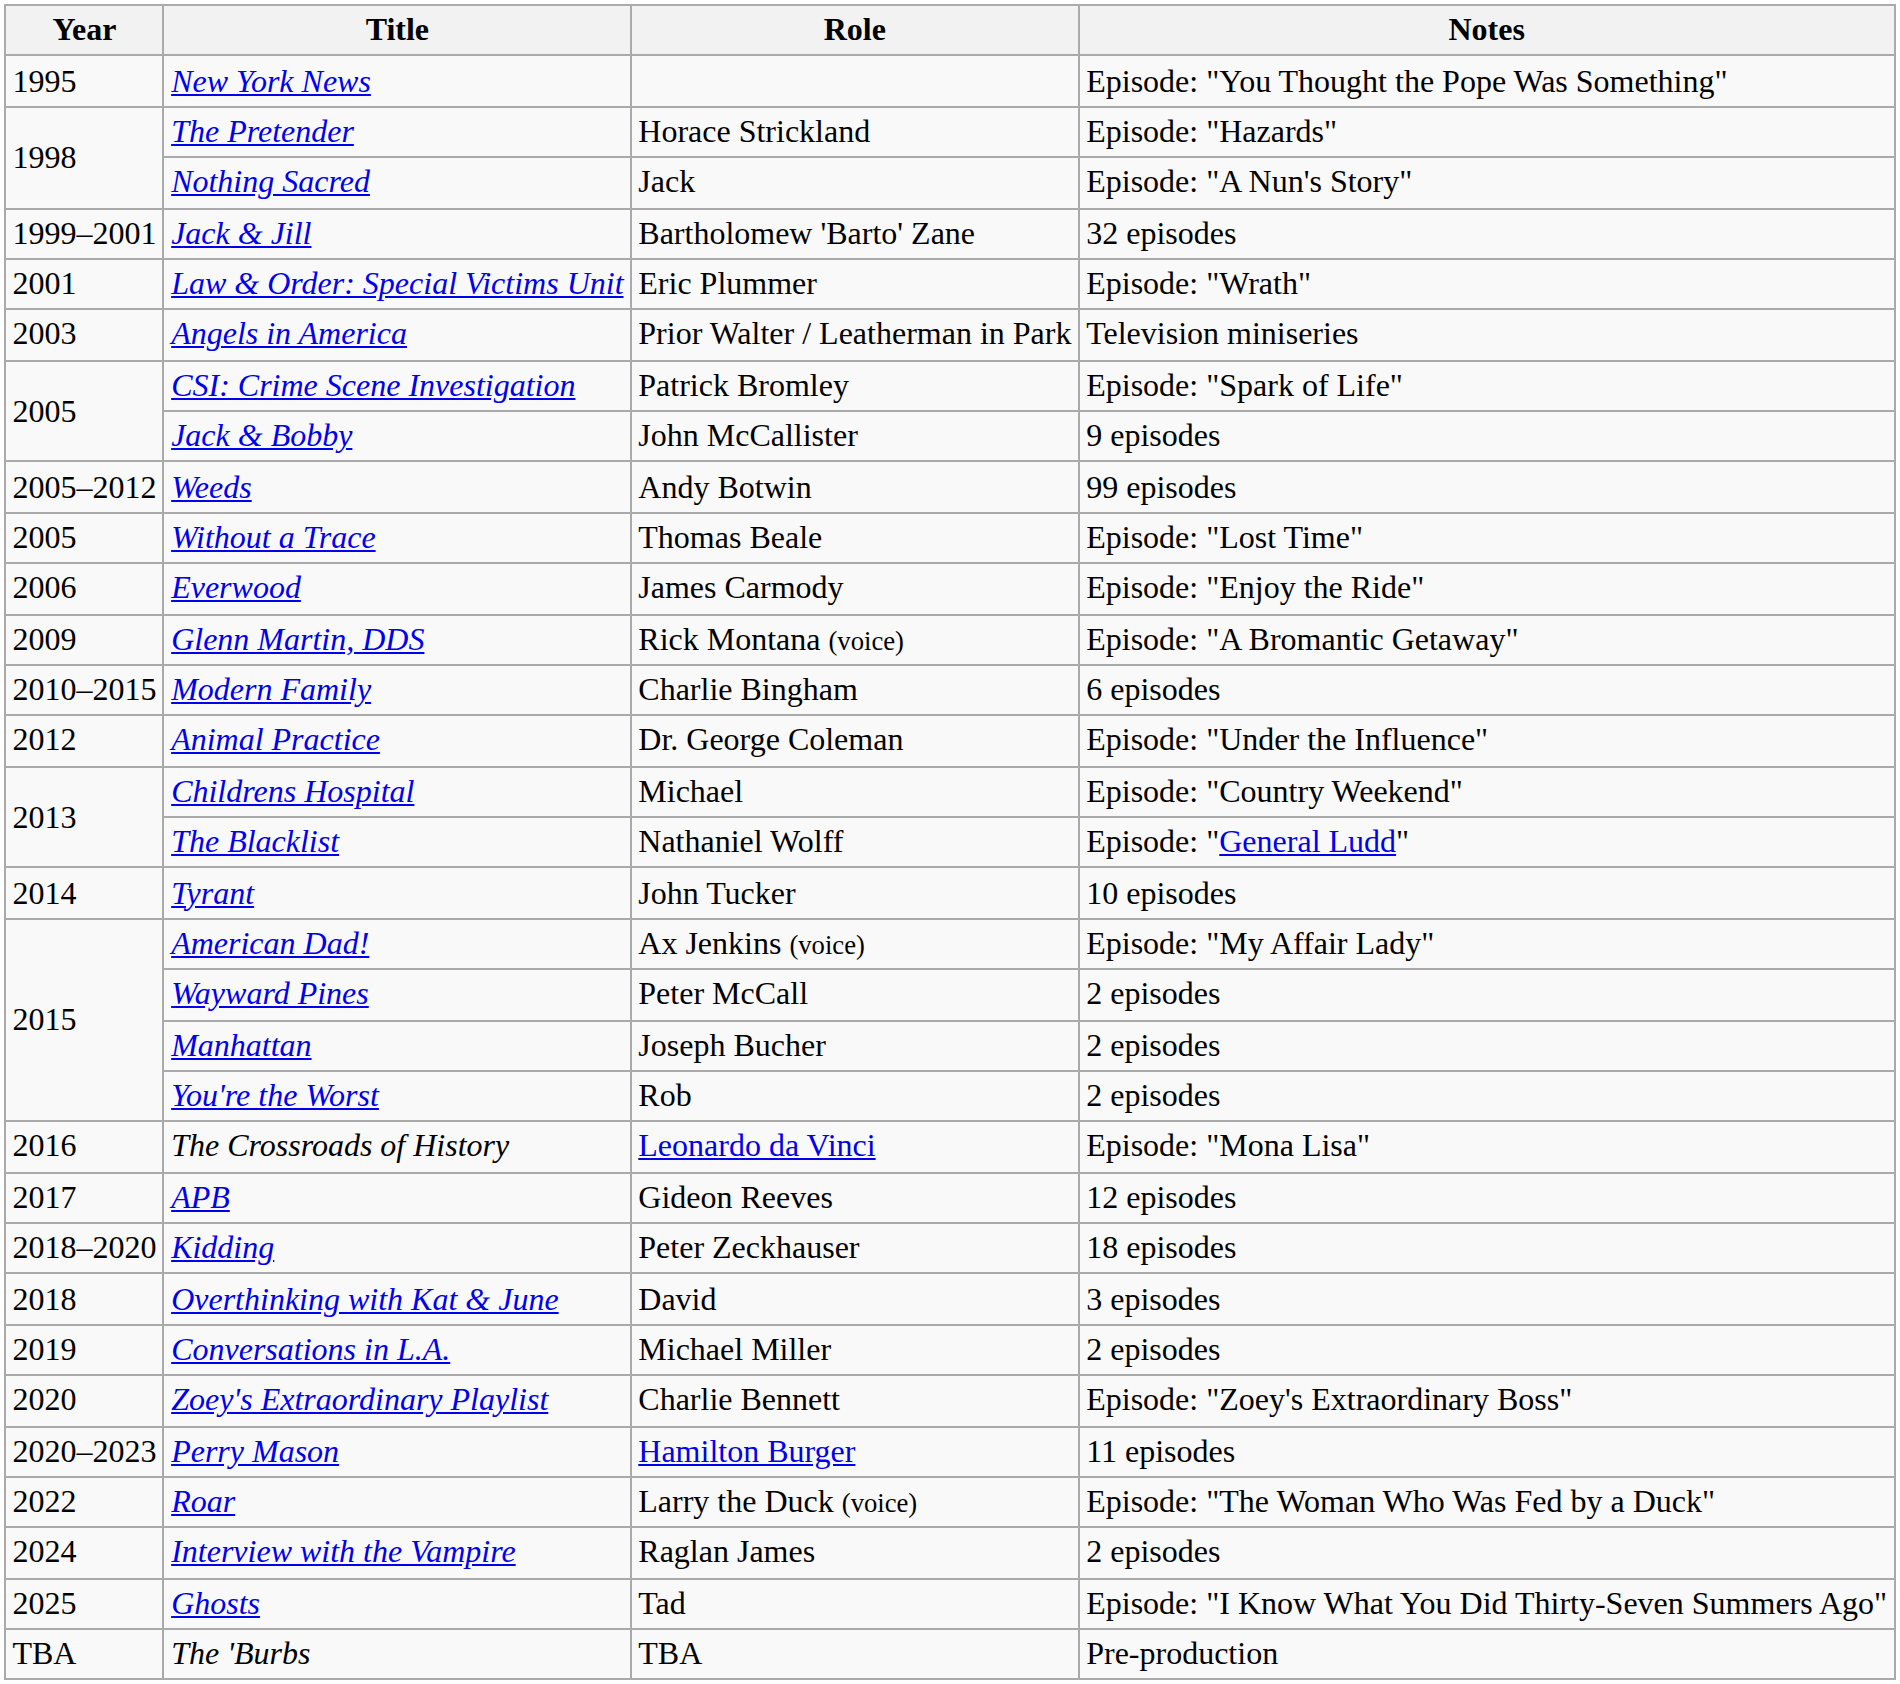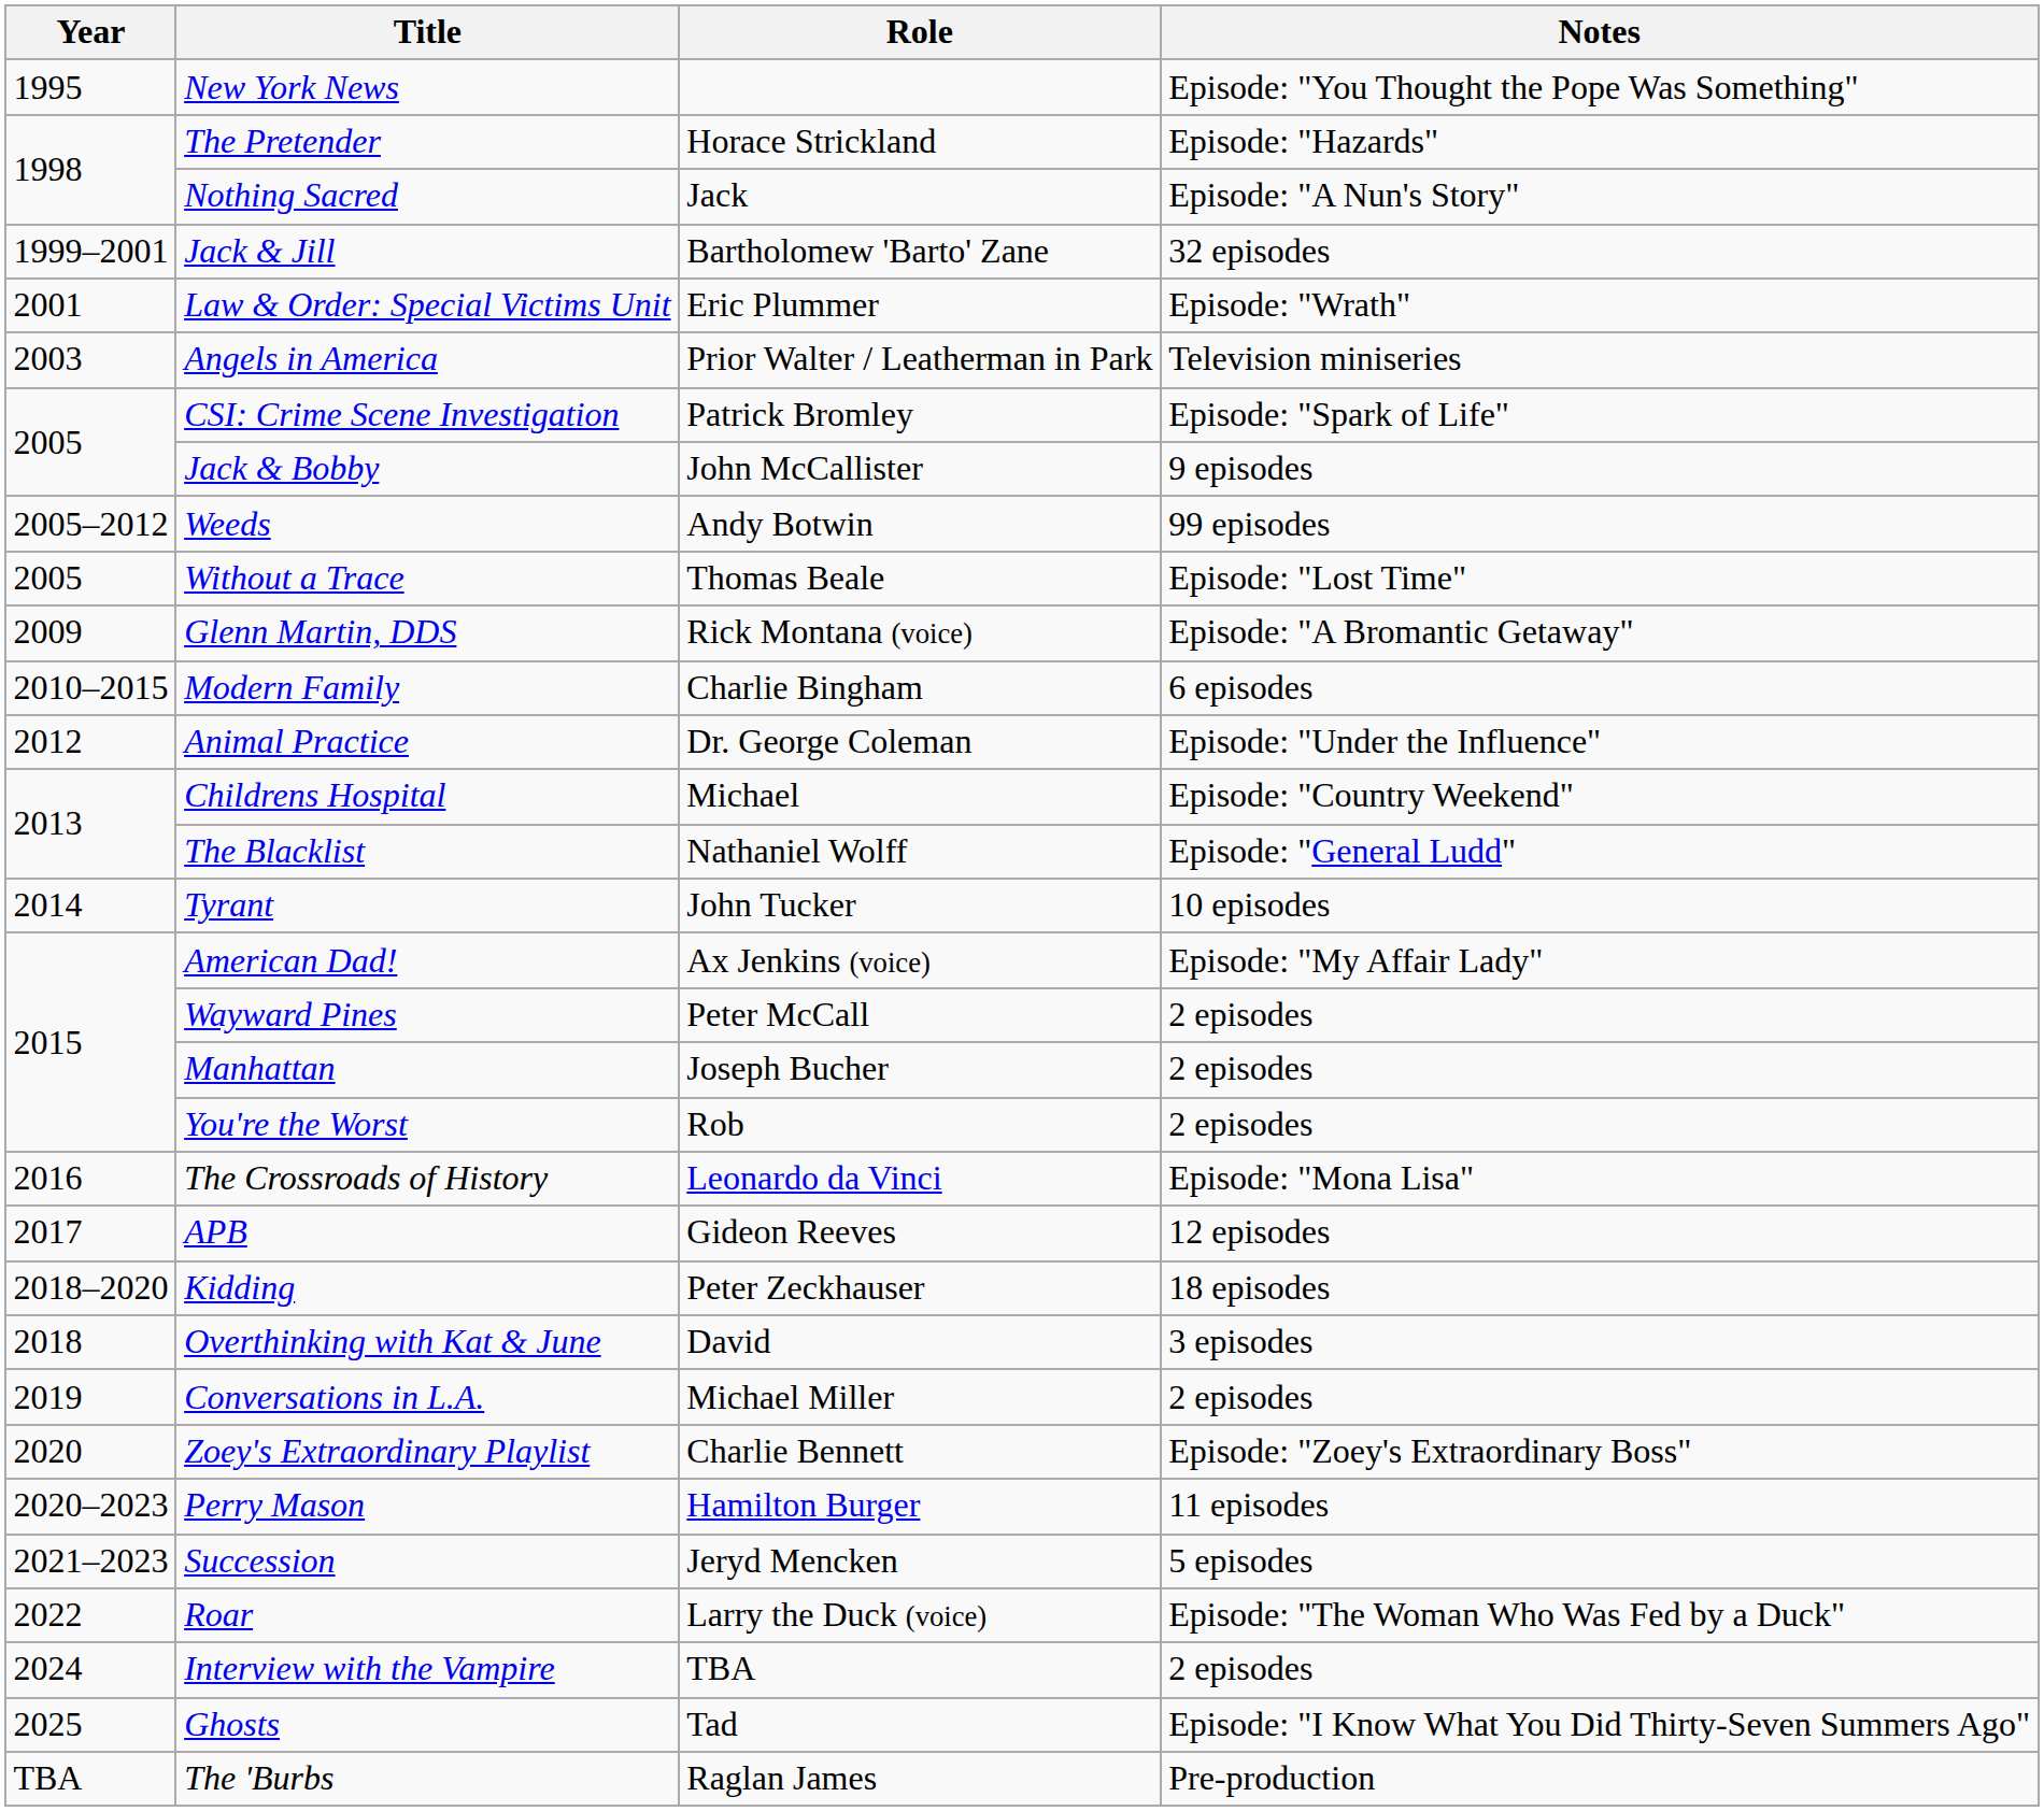 <table class="wikitable">
 <tr>
 <th>Year</th>
 <th>Title</th>
 <th>Role</th>
 <th class="unsortable">Notes</th>
 </tr>
 <tr>
 <td>1995</td>
 <td><em><a href='#'>New York News</a></em></td>
 <td></td>
 <td>Episode: "You Thought the Pope Was Something"</td>
 </tr>
 <tr>
 <td rowspan="2">1998</td>
 <td><em><a href='#'>The Pretender</a></em></td>
 <td>Horace Strickland</td>
 <td>Episode: "Hazards"</td>
 </tr>
 <tr>
 <td><em><a href='#'>Nothing Sacred</a></em></td>
 <td>Jack</td>
 <td>Episode: "A Nun's Story"</td>
 </tr>
 <tr>
 <td>1999–2001</td>
 <td><em><a href='#'>Jack & Jill</a></em></td>
 <td>Bartholomew 'Barto' Zane</td>
 <td>32 episodes</td>
 </tr>
 <tr>
 <td>2001</td>
 <td><em><a href='#'>Law & Order: Special Victims Unit</a></em></td>
 <td>Eric Plummer</td>
 <td>Episode: "Wrath"</td>
 </tr>
 <tr>
 <td>2003</td>
 <td><em><a href='#'>Angels in America</a></em></td>
 <td>Prior Walter / Leatherman in Park</td>
 <td>Television miniseries</td>
 </tr>
 <tr>
 <td rowspan="2">2005</td>
 <td><em><a href='#'>CSI: Crime Scene Investigation</a></em></td>
 <td>Patrick Bromley</td>
 <td>Episode: "Spark of Life"</td>
 </tr>
 <tr>
 <td><em><a href='#'>Jack & Bobby</a></em></td>
 <td>John McCallister</td>
 <td>9 episodes</td>
 </tr>
 <tr>
 <td>2005–2012</td>
 <td><em><a href='#'>Weeds</a></em></td>
 <td>Andy Botwin</td>
 <td>99 episodes</td>
 </tr>
 <tr>
 <td>2005</td>
 <td><em><a href='#'>Without a Trace</a></em></td>
 <td>Thomas Beale</td>
 <td>Episode: "Lost Time"</td>
-</tr>
-<tr>
-<td>2006</td>
-<td><em><a href='#'>Everwood</a></em></td>
-<td>James Carmody</td>
-<td>Episode: "Enjoy the Ride"</td>
 </tr>
 <tr>
 <td>2009</td>
 <td><em><a href='#'>Glenn Martin, DDS</a></em></td>
 <td>Rick Montana <small>(voice)</small></td>
 <td>Episode: "A Bromantic Getaway"</td>
 </tr>
 <tr>
 <td>2010–2015</td>
 <td><em><a href='#'>Modern Family</a></em></td>
 <td>Charlie Bingham</td>
 <td>6 episodes</td>
 </tr>
 <tr>
 <td>2012</td>
 <td><em><a href='#'>Animal Practice</a></em></td>
 <td>Dr. George Coleman</td>
 <td>Episode: "Under the Influence"</td>
 </tr>
 <tr>
 <td rowspan="2">2013</td>
 <td><em><a href='#'>Childrens Hospital</a></em></td>
 <td>Michael</td>
 <td>Episode: "Country Weekend"</td>
 </tr>
 <tr>
 <td><em><a href='#'>The Blacklist</a></em></td>
 <td>Nathaniel Wolff</td>
 <td>Episode: "<a href='#'>General Ludd</a>"</td>
 </tr>
 <tr>
 <td>2014</td>
 <td><em><a href='#'>Tyrant</a></em></td>
 <td>John Tucker</td>
 <td>10 episodes</td>
 </tr>
 <tr>
 <td rowspan="4">2015</td>
 <td><em><a href='#'>American Dad!</a></em></td>
 <td>Ax Jenkins <small>(voice)</small></td>
 <td>Episode: "My Affair Lady"</td>
 </tr>
 <tr>
 <td><em><a href='#'>Wayward Pines</a></em></td>
 <td>Peter McCall</td>
 <td>2 episodes</td>
 </tr>
 <tr>
 <td><em><a href='#'>Manhattan</a></em></td>
 <td>Joseph Bucher</td>
 <td>2 episodes</td>
 </tr>
 <tr>
 <td><em><a href='#'>You're the Worst</a></em></td>
 <td>Rob</td>
 <td>2 episodes</td>
 </tr>
 <tr>
 <td>2016</td>
 <td><em>The Crossroads of History</em></td>
 <td><a href='#'>Leonardo da Vinci</a></td>
 <td>Episode: "Mona Lisa"</td>
 </tr>
 <tr>
 <td>2017</td>
 <td><em><a href='#'>APB</a></em></td>
 <td>Gideon Reeves</td>
 <td>12 episodes</td>
 </tr>
 <tr>
 <td>2018–2020</td>
 <td><em><a href='#'>Kidding</a></em></td>
 <td>Peter Zeckhauser</td>
 <td>18 episodes</td>
 </tr>
 <tr>
 <td>2018</td>
 <td><em><a href='#'>Overthinking with Kat & June</a></em></td>
 <td>David</td>
 <td>3 episodes</td>
 </tr>
 <tr>
 <td>2019</td>
 <td><em><a href='#'>Conversations in L.A.</a></em></td>
 <td>Michael Miller</td>
 <td>2 episodes</td>
 </tr>
 <tr>
 <td>2020</td>
 <td><em><a href='#'>Zoey's Extraordinary Playlist</a></em></td>
 <td>Charlie Bennett</td>
 <td>Episode: "Zoey's Extraordinary Boss"</td>
 </tr>
 <tr>
 <td>2020–2023</td>
 <td><em><a href='#'>Perry Mason</a></em></td>
 <td><a href='#'>Hamilton Burger</a></td>
 <td>11 episodes</td>
 </tr>
 <tr>
+<td>2021–2023</td>
+<td><em><a href='#'>Succession</a></em></td>
+<td>Jeryd Mencken</td>
+<td>5 episodes</td>
+</tr>
+<tr>
 <td>2022</td>
 <td><em><a href='#'>Roar</a></em></td>
 <td>Larry the Duck <small>(voice)</small></td>
 <td>Episode: "The Woman Who Was Fed by a Duck"</td>
 </tr>
 <tr>
 <td>2024</td>
 <td><em><a href='#'>Interview with the Vampire</a></em></td>
-<td>Raglan James</td>
+<td>TBA</td>
 <td>2 episodes</td>
 </tr>
 <tr>
 <td>2025</td>
 <td><em><a href='#'>Ghosts</a></em></td>
 <td>Tad</td>
 <td>Episode: "I Know What You Did Thirty-Seven Summers Ago"</td>
 </tr>
 <tr>
 <td>TBA</td>
 <td><em>The 'Burbs</em></td>
-<td>TBA</td>
+<td>Raglan James</td>
 <td>Pre-production</td>
 </tr>
 </table>
